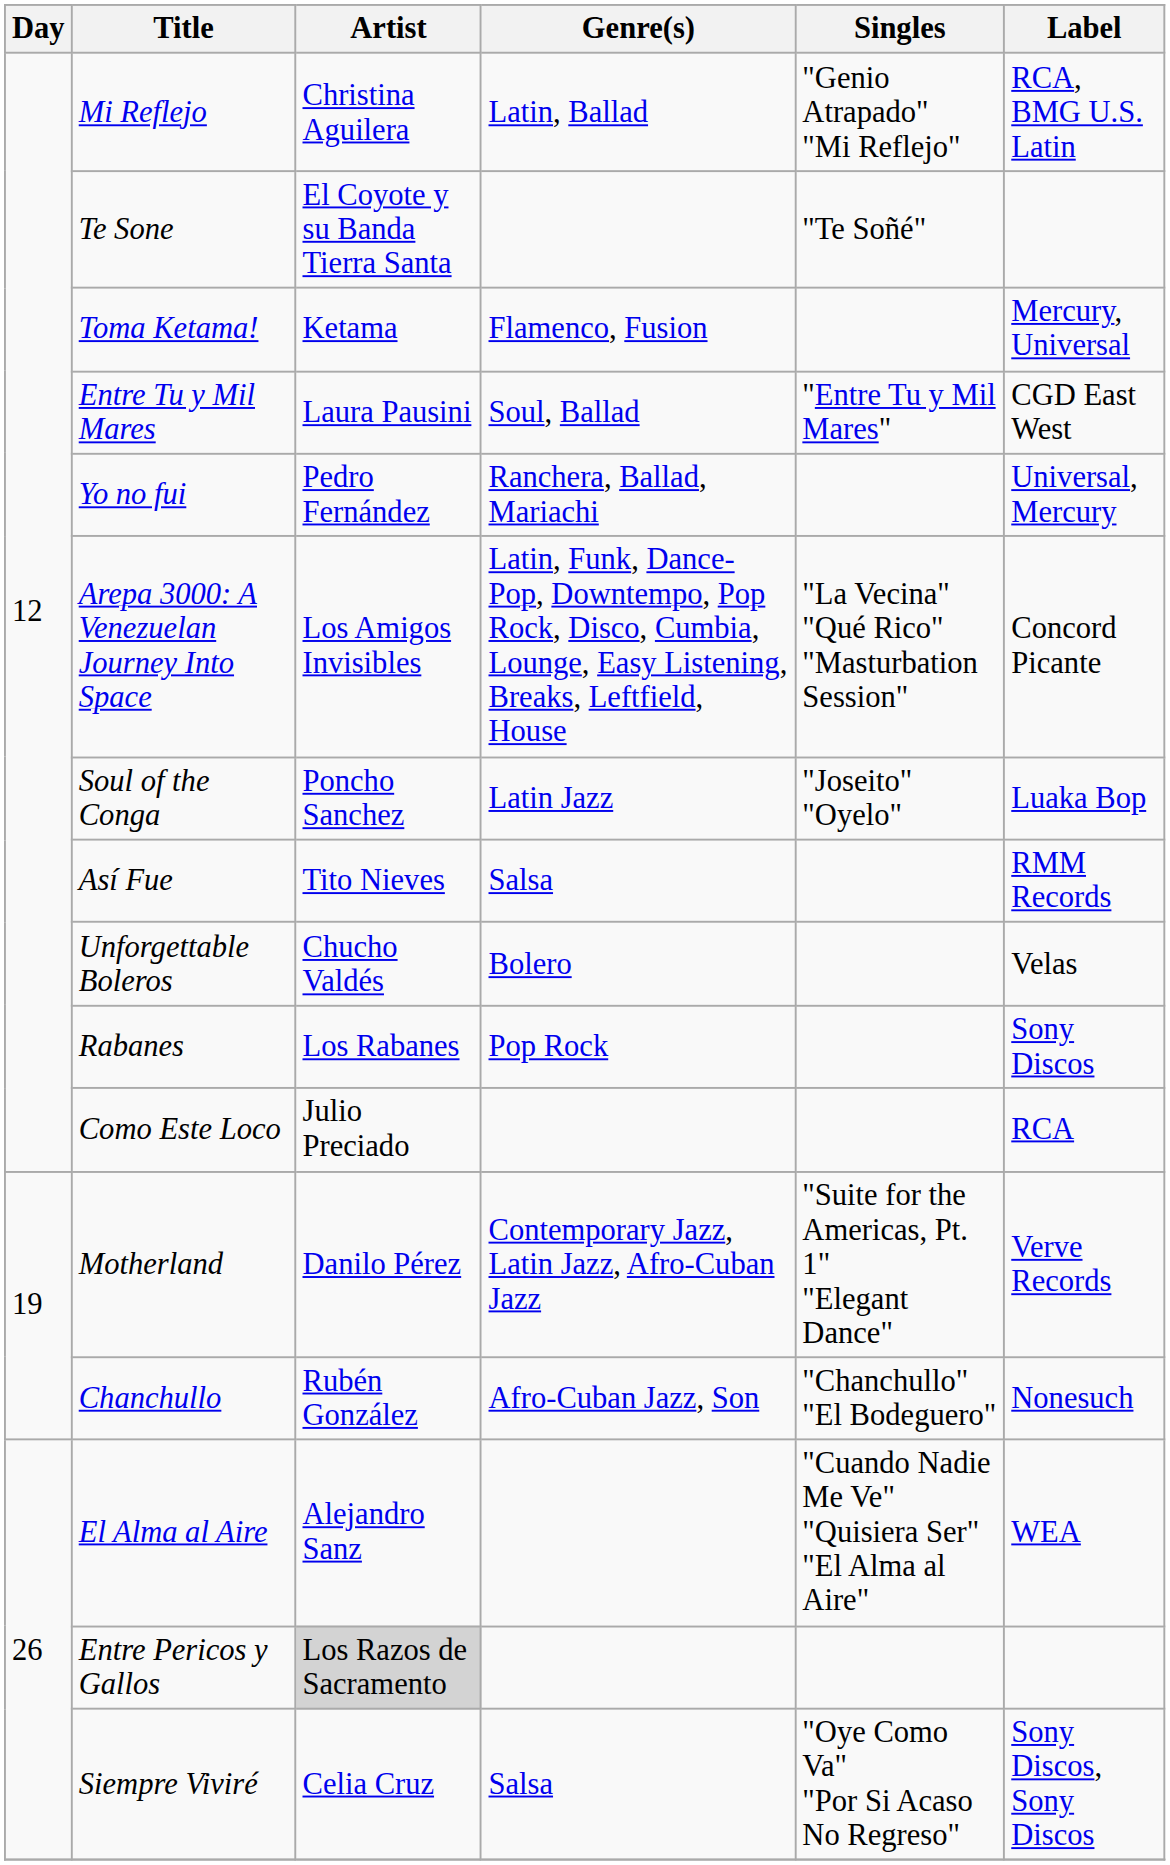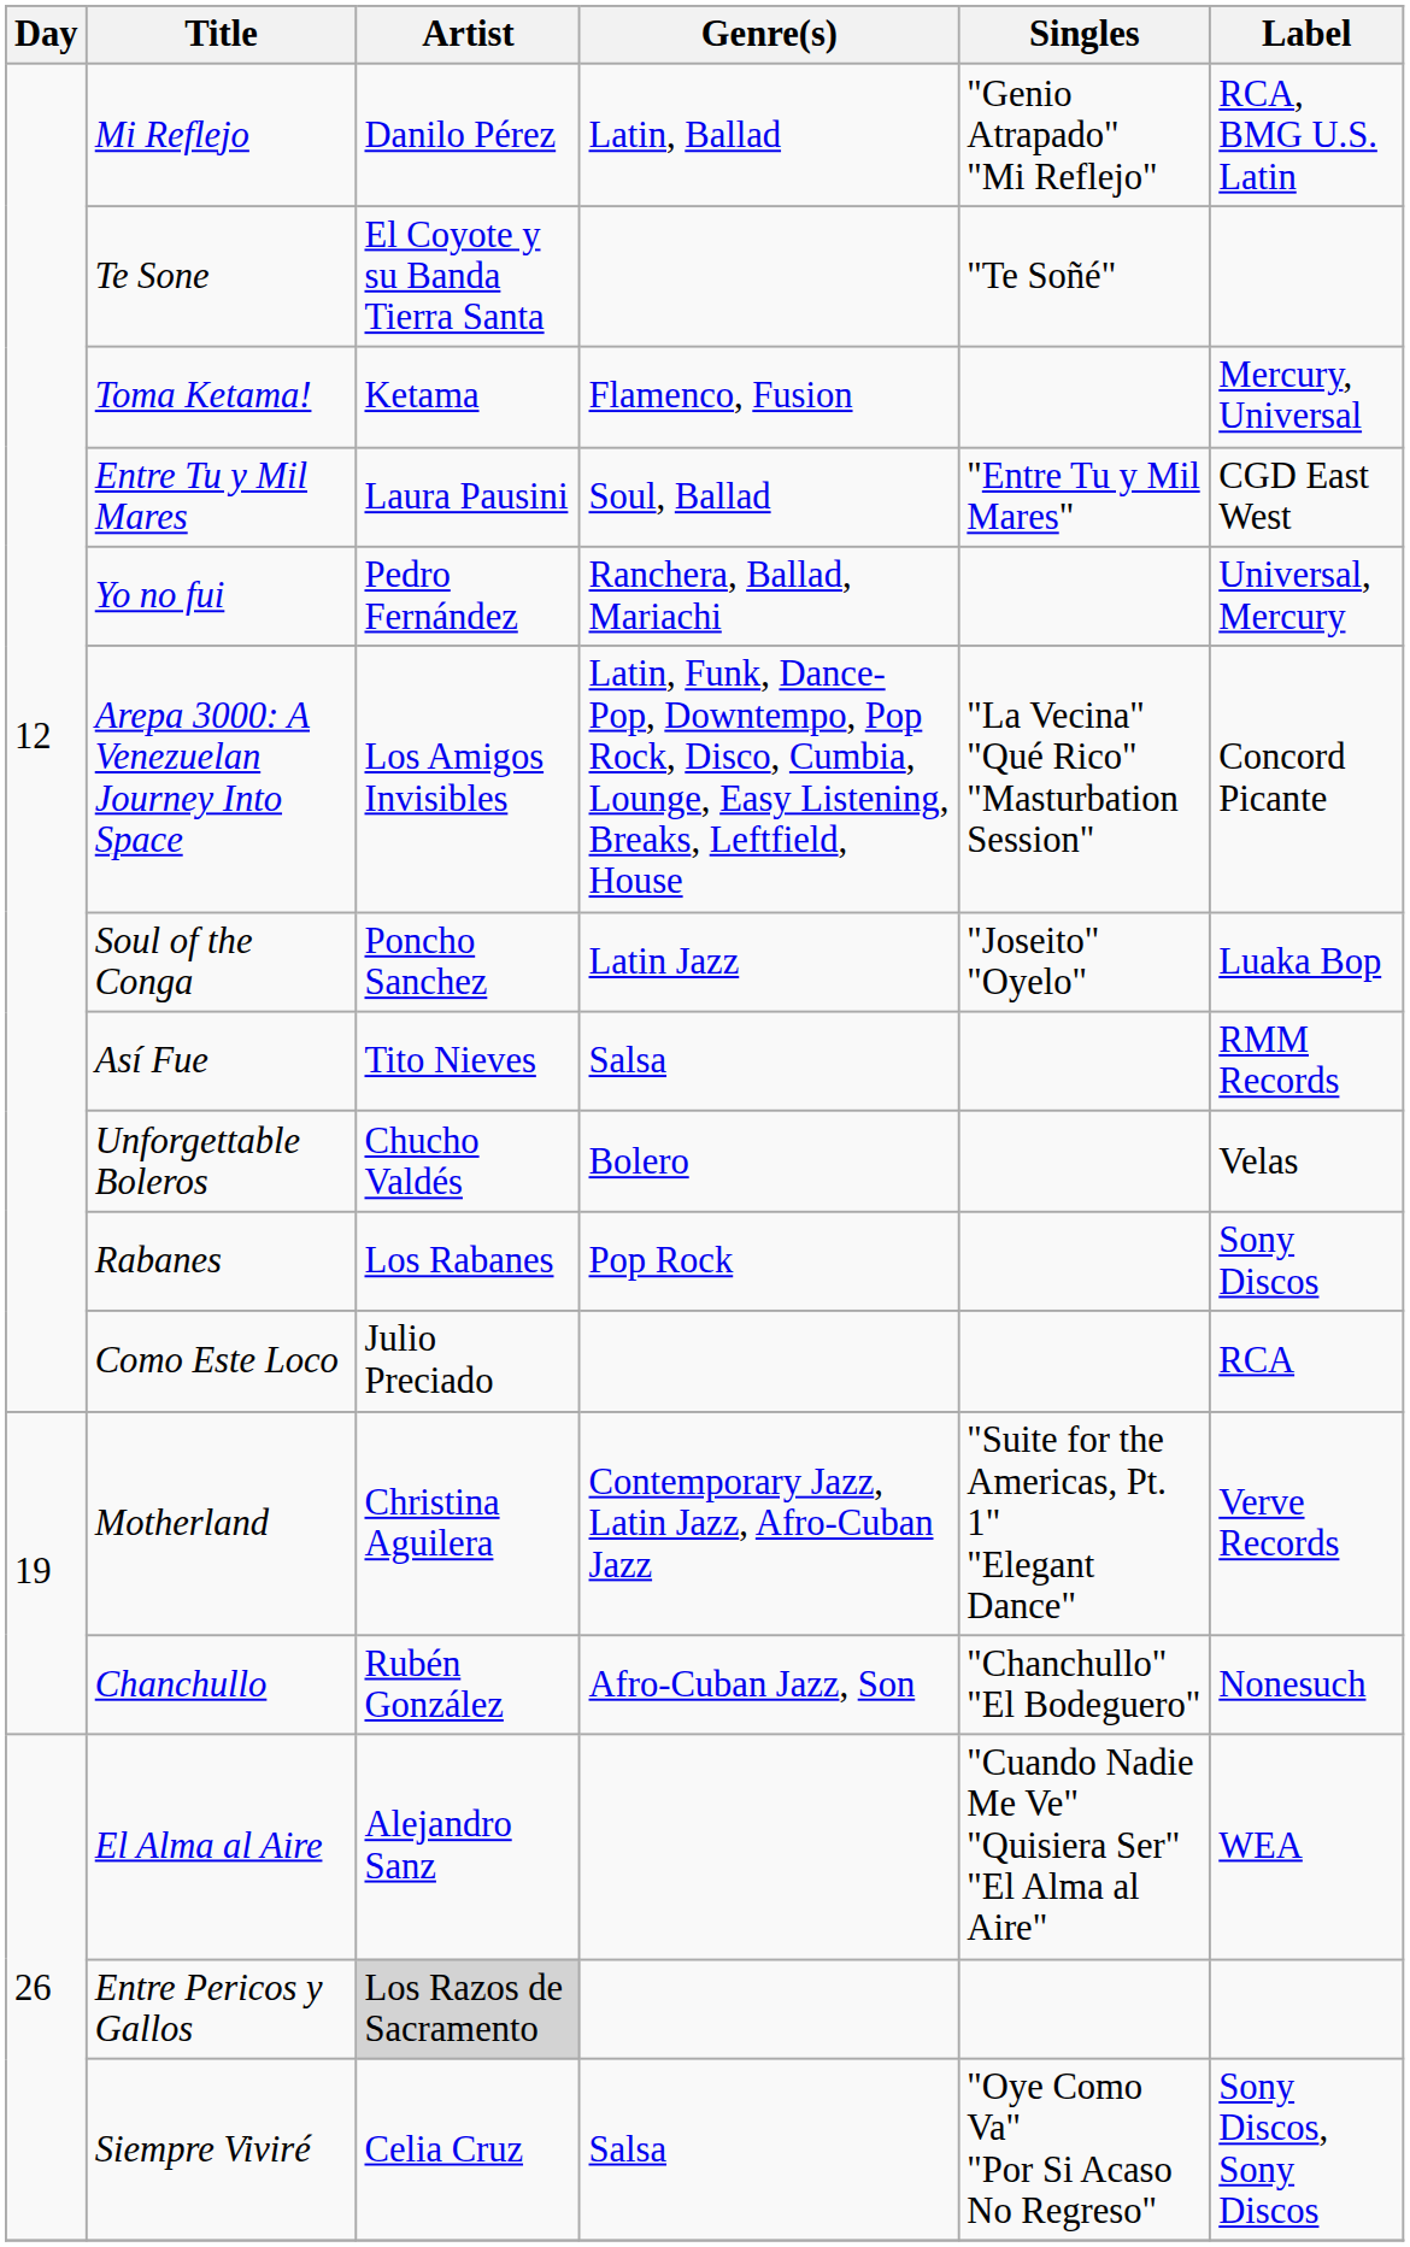 <table class="wikitable sortable" style="text-align: left;">
 <tr>
 <th>Day</th>
 <th>Title</th>
 <th>Artist</th>
 <th>Genre(s)</th>
 <th>Singles</th>
 <th>Label</th>
 </tr>
 <tr>
 <td rowspan="11">12</td>
 <td><em><a href='#'>Mi Reflejo</a></em></td>
-<td><a href='#'>Christina Aguilera</a></td>
+<td><a href='#'>Danilo Pérez</a></td>
 <td><a href='#'>Latin</a>, <a href='#'>Ballad</a></td>
 <td>"Genio Atrapado"<br>"Mi Reflejo"</td>
 <td><a href='#'>RCA</a>, <a href='#'>BMG U.S. Latin</a></td>
 </tr>
 <tr>
 <td><em>Te Sone</em></td>
 <td><a href='#'>El Coyote y su Banda Tierra Santa</a></td>
 <td></td>
 <td>"Te Soñé"</td>
 <td></td>
 </tr>
 <tr>
 <td><em><a href='#'>Toma Ketama!</a></em></td>
 <td><a href='#'>Ketama</a></td>
 <td><a href='#'>Flamenco</a>, <a href='#'>Fusion</a></td>
 <td></td>
 <td><a href='#'>Mercury</a>, <a href='#'>Universal</a></td>
 </tr>
 <tr>
 <td><em><a href='#'>Entre Tu y Mil Mares</a></em></td>
 <td><a href='#'>Laura Pausini</a></td>
 <td><a href='#'>Soul</a>, <a href='#'>Ballad</a></td>
 <td>"<a href='#'>Entre Tu y Mil Mares</a>"</td>
 <td>CGD East West</td>
 </tr>
 <tr>
 <td><em><a href='#'>Yo no fui</a></em></td>
 <td><a href='#'>Pedro Fernández</a></td>
 <td><a href='#'>Ranchera</a>, <a href='#'>Ballad</a>, <a href='#'>Mariachi</a></td>
 <td></td>
 <td><a href='#'>Universal</a>, <a href='#'>Mercury</a></td>
 </tr>
 <tr>
 <td><em><a href='#'>Arepa 3000: A Venezuelan Journey Into Space</a></em></td>
 <td><a href='#'>Los Amigos Invisibles</a></td>
 <td><a href='#'>Latin</a>, <a href='#'>Funk</a>, <a href='#'>Dance-Pop</a>, <a href='#'>Downtempo</a>, <a href='#'>Pop Rock</a>, <a href='#'>Disco</a>, <a href='#'>Cumbia</a>, <a href='#'>Lounge</a>, <a href='#'>Easy Listening</a>, <a href='#'>Breaks</a>, <a href='#'>Leftfield</a>, <a href='#'>House</a></td>
 <td>"La Vecina"<br>"Qué Rico"<br>"Masturbation Session"</td>
 <td>Concord Picante</td>
 </tr>
 <tr>
 <td><em>Soul of the Conga</em></td>
 <td><a href='#'>Poncho Sanchez</a></td>
 <td><a href='#'>Latin Jazz</a></td>
 <td>"Joseito"<br>"Oyelo"</td>
 <td><a href='#'>Luaka Bop</a></td>
 </tr>
 <tr>
 <td><em>Así Fue</em></td>
 <td><a href='#'>Tito Nieves</a></td>
 <td><a href='#'>Salsa</a></td>
 <td></td>
 <td><a href='#'>RMM Records</a></td>
 </tr>
 <tr>
 <td><em>Unforgettable Boleros</em></td>
 <td><a href='#'>Chucho Valdés</a></td>
 <td><a href='#'>Bolero</a></td>
 <td></td>
 <td>Velas</td>
 </tr>
 <tr>
 <td><em>Rabanes</em></td>
 <td><a href='#'>Los Rabanes</a></td>
 <td><a href='#'>Pop Rock</a></td>
 <td></td>
 <td><a href='#'>Sony Discos</a></td>
 </tr>
 <tr>
 <td><em>Como Este Loco</em></td>
 <td>Julio Preciado</td>
 <td></td>
 <td></td>
 <td><a href='#'>RCA</a></td>
 </tr>
 <tr>
 <td rowspan="2">19</td>
 <td><em>Motherland</em></td>
-<td><a href='#'>Danilo Pérez</a></td>
+<td><a href='#'>Christina Aguilera</a></td>
 <td><a href='#'>Contemporary Jazz</a>, <a href='#'>Latin Jazz</a>, <a href='#'>Afro-Cuban Jazz</a></td>
 <td>"Suite for the Americas, Pt. 1"<br>"Elegant Dance"</td>
 <td><a href='#'>Verve Records</a></td>
 </tr>
 <tr>
 <td><em><a href='#'>Chanchullo</a></em></td>
 <td><a href='#'>Rubén González</a></td>
 <td><a href='#'>Afro-Cuban Jazz</a>, <a href='#'>Son</a></td>
 <td>"Chanchullo"<br>"El Bodeguero"</td>
 <td><a href='#'>Nonesuch</a></td>
 </tr>
 <tr>
 <td rowspan="3">26</td>
 <td><em><a href='#'>El Alma al Aire</a></em></td>
 <td><a href='#'>Alejandro Sanz</a></td>
 <td></td>
 <td>"Cuando Nadie Me Ve"<br>"Quisiera Ser"<br>"El Alma al Aire"</td>
 <td><a href='#'>WEA</a></td>
 </tr>
 <tr>
 <td><em>Entre Pericos y Gallos</em></td>
 <td style="background: lightgrey;">Los Razos de Sacramento</td>
 <td></td>
 <td></td>
 <td></td>
 </tr>
 <tr>
 <td><em>Siempre Viviré</em></td>
 <td><a href='#'>Celia Cruz</a></td>
 <td><a href='#'>Salsa</a></td>
 <td>"Oye Como Va"<br>"Por Si Acaso No Regreso"</td>
 <td><a href='#'>Sony Discos</a>, <a href='#'>Sony Discos</a></td>
 </tr>
 <tr>
 </tr>
 </table>
